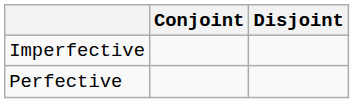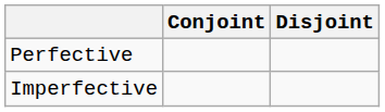 <table class="wikitable">
 <tr>
 <th></th>
 <th>Conjoint</th>
 <th>Disjoint</th>
 </tr>
 <tr>
+<td>Perfective</td>
+<td></td>
+<td></td>
+</tr>
+<tr>
 <td>Imperfective</td>
 <td></td>
 <td></td>
 </tr>
-<tr>
-<td>Perfective</td>
-<td></td>
-<td></td>
-</tr>
 </table>
